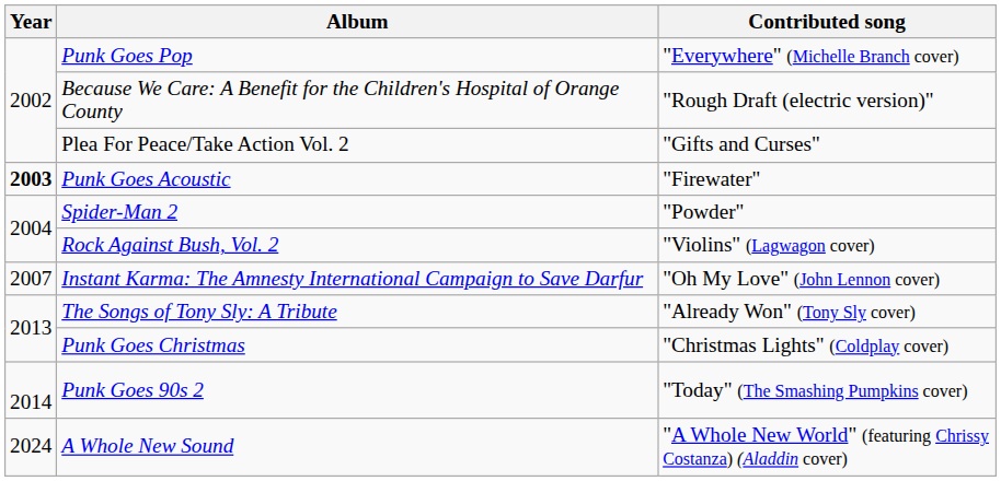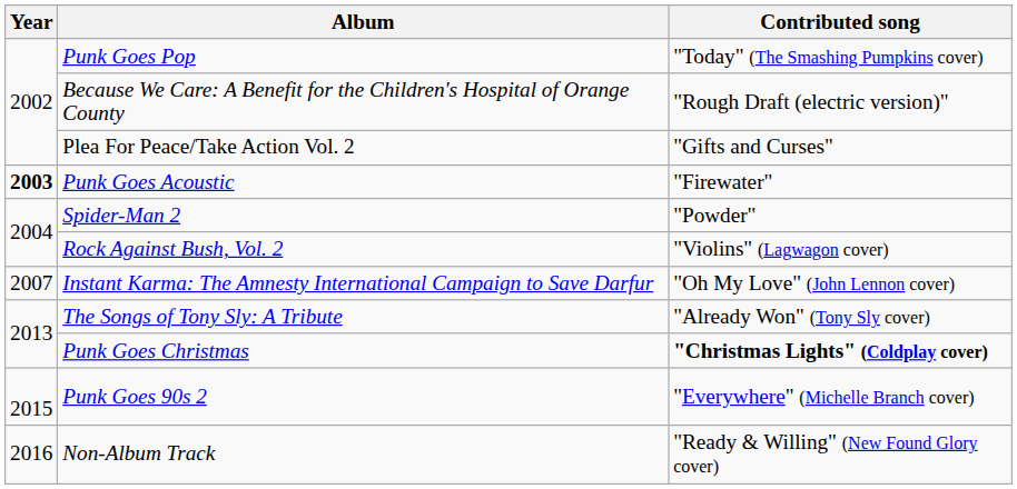 <table class="wikitable">
 <tr>
 <th>Year</th>
 <th style="width:450px;">Album</th>
 <th style="width:250px;">Contributed song</th>
 </tr>
 <tr>
 <td rowspan="3">2002</td>
 <td><em><a href='#'>Punk Goes Pop</a></em></td>
-<td>"<a href='#'>Everywhere</a>" <small>(<a href='#'>Michelle Branch</a> cover)</small></td>
+<td>"Today" <small>(<a href='#'>The Smashing Pumpkins</a> cover)</small></td>
 </tr>
 <tr>
 <td><em>Because We Care: A Benefit for the Children's Hospital of Orange County</em></td>
 <td>"Rough Draft (electric version)"</td>
 </tr>
 <tr>
 <td>Plea For Peace/Take Action Vol. 2</td>
 <td>"Gifts and Curses"</td>
 </tr>
 <tr>
 <td><strong>2003</strong></td>
 <td><em><a href='#'>Punk Goes Acoustic</a></em></td>
 <td>"Firewater"</td>
 </tr>
 <tr>
 <td rowspan=2>2004</td>
 <td><em><a href='#'>Spider-Man 2</a></em></td>
 <td>"Powder"</td>
 </tr>
 <tr>
 <td><em><a href='#'>Rock Against Bush, Vol. 2</a></em></td>
 <td>"Violins" <small>(<a href='#'>Lagwagon</a> cover)</small></td>
 </tr>
 <tr>
 <td>2007</td>
 <td><em><a href='#'>Instant Karma: The Amnesty International Campaign to Save Darfur</a></em></td>
 <td>"Oh My Love" <small>(<a href='#'>John Lennon</a> cover)</small></td>
 </tr>
 <tr>
 <td rowspan=2>2013</td>
 <td><em><a href='#'>The Songs of Tony Sly: A Tribute</a></em></td>
 <td>"Already Won" <small>(<a href='#'>Tony Sly</a> cover)</small></td>
 </tr>
 <tr>
 <td><em><a href='#'>Punk Goes Christmas</a></em></td>
-<td>"Christmas Lights" <small>(<a href='#'>Coldplay</a> cover)</small></td>
+<td><strong>"Christmas Lights" <small>(<a href='#'>Coldplay</a> cover)</small></strong></td>
 </tr>
 <tr>
-<td rowspan=1><br>2014</td>
+<td rowspan=1><br>2015</td>
 <td><em><a href='#'>Punk Goes 90s 2</a></em></td>
-<td>"Today" <small>(<a href='#'>The Smashing Pumpkins</a> cover)</small></td>
+<td>"<a href='#'>Everywhere</a>" <small>(<a href='#'>Michelle Branch</a> cover)</small></td>
 </tr>
 <tr>
-<td>2024</td>
-<td><em><a href='#'>A Whole New Sound</a></em></td>
-<td>"<a href='#'>A Whole New World</a>" <small> (featuring <a href='#'>Chrissy Costanza</a>) <em>(<a href='#'>Aladdin</a></em> cover)</small></td>
+<td rowspan=1>2016</td>
+<td><em>Non-Album Track</em></td>
+<td>"Ready & Willing" <small>(<a href='#'>New Found Glory</a> cover)</small></td>
 </tr>
 </table>
